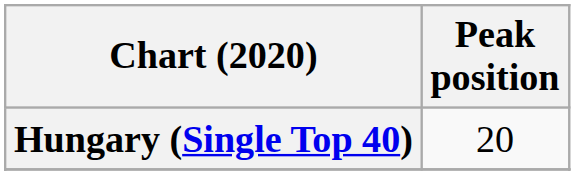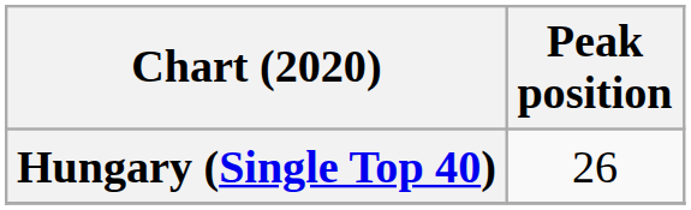 <table class="wikitable sortable plainrowheaders" style="text-align:center">
 <tr>
 <th scope="col">Chart (2020)</th>
 <th scope="col">Peak<br>position</th>
 </tr>
 <tr>
 <th scope="row">Hungary (<a href='#'>Single Top 40</a>)</th>
-<td>20</td>
+<td>26</td>
 </tr>
 <tr>
 </tr>
 <tr>
 </tr>
 </table>
